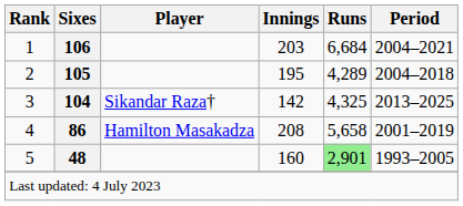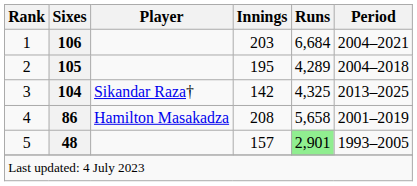 <table class="wikitable plainrowheaders sortable">
 <tr>
 <th scope=col>Rank</th>
 <th scope=col>Sixes</th>
 <th scope=col>Player</th>
 <th scope=col>Innings</th>
 <th scope=col>Runs</th>
 <th scope=col>Period</th>
 </tr>
 <tr>
 <td style="text-align:center">1</td>
 <th scope=row style=text-align:center;>106</th>
 <td></td>
 <td style="text-align:center">203</td>
 <td style="text-align:center">6,684</td>
 <td>2004–2021</td>
 </tr>
 <tr>
 <td style="text-align:center">2</td>
 <th scope=row style=text-align:center;>105</th>
 <td></td>
 <td style="text-align:center">195</td>
 <td style="text-align:center">4,289</td>
 <td>2004–2018</td>
 </tr>
 <tr>
 <td style="text-align:center">3</td>
 <th scope="row" style="text-align:center;">104</th>
 <td><a href='#'>Sikandar Raza</a>†</td>
 <td style="text-align:center">142</td>
 <td style="text-align:center">4,325</td>
 <td>2013–2025</td>
 </tr>
 <tr>
 <td style="text-align:center">4</td>
 <th scope="row" style="text-align:center;">86</th>
 <td><a href='#'>Hamilton Masakadza</a></td>
 <td style="text-align:center">208</td>
 <td style="text-align:center">5,658</td>
 <td>2001–2019</td>
 </tr>
 <tr>
 <td style="text-align:center">5</td>
 <th scope=row style=text-align:center;>48</th>
 <td></td>
-<td style="text-align:center">160</td>
+<td style="text-align:center">157</td>
 <td style="background: lightgreen; text-align:center">2,901</td>
 <td>1993–2005</td>
 </tr>
 <tr>
 </tr>
 <tr class=sortbottom>
 <td colspan=6><small>Last updated: 4 July 2023</small></td>
 </tr>
 </table>
